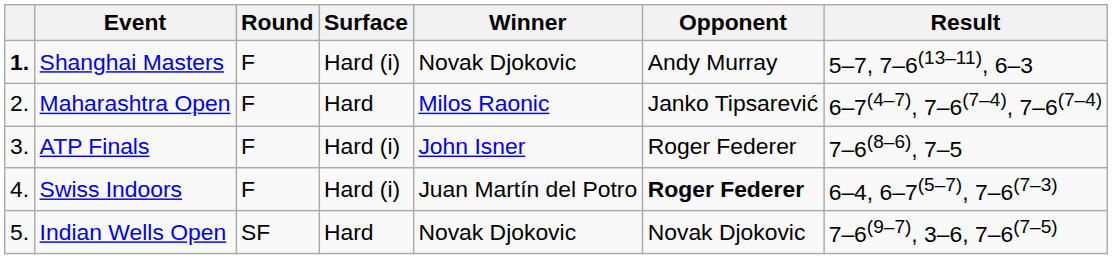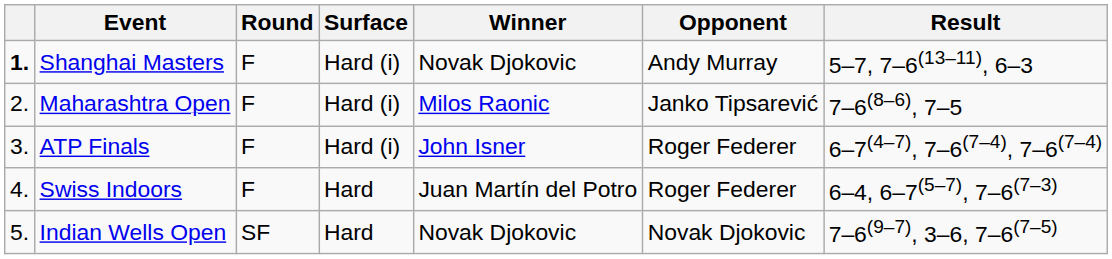 <table class=wikitable>
 <tr>
 <th></th>
 <th>Event</th>
 <th>Round</th>
 <th>Surface</th>
 <th>Winner</th>
 <th>Opponent</th>
 <th>Result</th>
 </tr>
 <tr>
 <td><strong>1.</strong></td>
 <td><a href='#'>Shanghai Masters</a></td>
 <td>F</td>
 <td>Hard (i)</td>
 <td> Novak Djokovic</td>
 <td> Andy Murray</td>
 <td>5–7, 7–6<sup>(13–11)</sup>, 6–3</td>
 </tr>
 <tr>
 <td>2.</td>
 <td><a href='#'>Maharashtra Open</a></td>
 <td>F</td>
-<td>Hard</td>
+<td>Hard (i)</td>
 <td> <a href='#'>Milos Raonic</a></td>
 <td> Janko Tipsarević</td>
-<td>6–7<sup>(4–7)</sup>, 7–6<sup>(7–4)</sup>, 7–6<sup>(7–4)</sup></td>
+<td>7–6<sup>(8–6)</sup>, 7–5</td>
 </tr>
 <tr>
 <td>3.</td>
 <td><a href='#'>ATP Finals</a></td>
 <td>F</td>
 <td>Hard (i)</td>
 <td> <a href='#'>John Isner</a></td>
 <td> Roger Federer</td>
-<td>7–6<sup>(8–6)</sup>, 7–5</td>
+<td>6–7<sup>(4–7)</sup>, 7–6<sup>(7–4)</sup>, 7–6<sup>(7–4)</sup></td>
 </tr>
 <tr>
 <td>4.</td>
 <td><a href='#'>Swiss Indoors</a></td>
 <td>F</td>
-<td>Hard (i)</td>
+<td>Hard</td>
 <td> Juan Martín del Potro</td>
-<td><strong> Roger Federer</strong></td>
+<td> Roger Federer</td>
 <td>6–4, 6–7<sup>(5–7)</sup>, 7–6<sup>(7–3)</sup></td>
 </tr>
 <tr>
 <td>5.</td>
 <td><a href='#'>Indian Wells Open</a></td>
 <td>SF</td>
 <td>Hard</td>
 <td> Novak Djokovic</td>
 <td> Novak Djokovic</td>
 <td>7–6<sup>(9–7)</sup>, 3–6, 7–6<sup>(7–5)</sup></td>
 </tr>
 </table>
